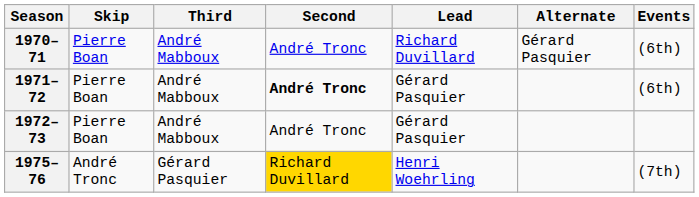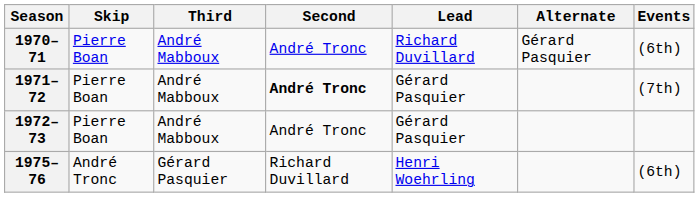 <table class="wikitable">
 <tr>
 <th scope="col">Season</th>
 <th scope="col">Skip</th>
 <th scope="col">Third</th>
 <th scope="col">Second</th>
 <th scope="col">Lead</th>
 <th scope="col">Alternate</th>
 <th scope="col">Events</th>
 </tr>
 <tr>
 <th scope="row">1970–71</th>
 <td><a href='#'>Pierre Boan</a></td>
 <td><a href='#'>André Mabboux</a></td>
 <td><a href='#'>André Tronc</a></td>
 <td><a href='#'>Richard Duvillard</a></td>
 <td>Gérard Pasquier</td>
 <td> (6th)</td>
 </tr>
 <tr>
 <th scope="row">1971–72</th>
 <td>Pierre Boan</td>
 <td>André Mabboux</td>
 <td><strong>André Tronc</strong></td>
 <td>Gérard Pasquier</td>
 <td></td>
-<td> (6th)</td>
+<td> (7th)</td>
 </tr>
 <tr>
 <th scope="row">1972–73</th>
 <td>Pierre Boan</td>
 <td>André Mabboux</td>
 <td>André Tronc</td>
 <td>Gérard Pasquier</td>
 <td></td>
 <td> </td>
 </tr>
 <tr>
 <th scope="row">1975–76</th>
 <td>André Tronc</td>
 <td>Gérard Pasquier</td>
-<td style="background: gold;">Richard Duvillard</td>
+<td>Richard Duvillard</td>
 <td><a href='#'>Henri Woehrling</a></td>
 <td></td>
-<td> (7th)</td>
+<td> (6th)</td>
 </tr>
 </table>
